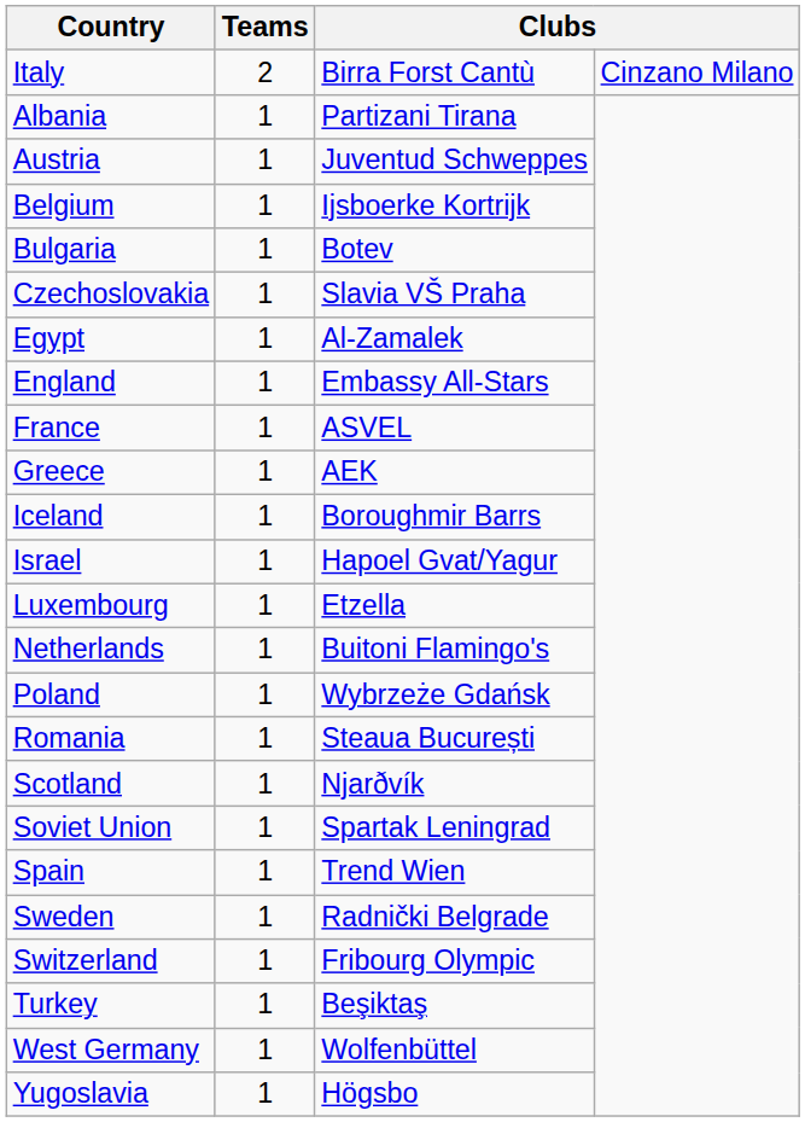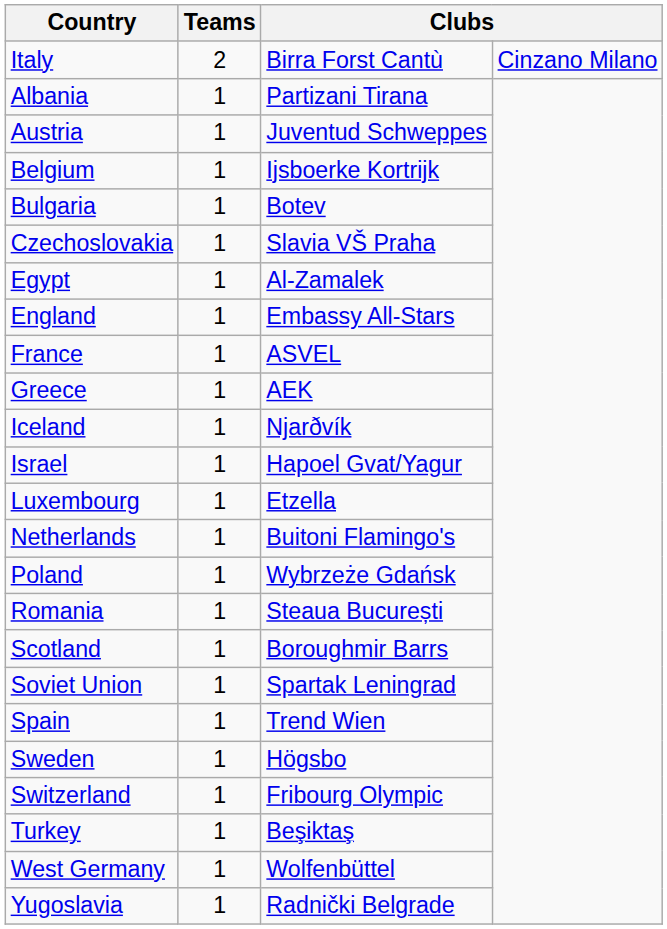 <table class="wikitable" style="margin-left:0.5em;">
 <tr>
 <th>Country</th>
 <th>Teams</th>
 <th colspan=5>Clubs</th>
 </tr>
 <tr>
 <td> <a href='#'>Italy</a></td>
 <td align=center>2</td>
 <td><a href='#'>Birra Forst Cantù</a></td>
 <td><a href='#'>Cinzano Milano</a></td>
 </tr>
 <tr>
 <td> <a href='#'>Albania</a></td>
 <td align=center>1</td>
 <td><a href='#'>Partizani Tirana</a></td>
 </tr>
 <tr>
 <td> <a href='#'>Austria</a></td>
 <td align=center>1</td>
 <td><a href='#'>Juventud Schweppes</a></td>
 </tr>
 <tr>
 <td> <a href='#'>Belgium</a></td>
 <td align=center>1</td>
 <td><a href='#'>Ijsboerke Kortrijk</a></td>
 </tr>
 <tr>
 <td> <a href='#'>Bulgaria</a></td>
 <td align=center>1</td>
 <td><a href='#'>Botev</a></td>
 </tr>
 <tr>
 <td> <a href='#'>Czechoslovakia</a></td>
 <td align=center>1</td>
 <td><a href='#'>Slavia VŠ Praha</a></td>
 </tr>
 <tr>
 <td> <a href='#'>Egypt</a></td>
 <td align=center>1</td>
 <td><a href='#'>Al-Zamalek</a></td>
 </tr>
 <tr>
 <td> <a href='#'>England</a></td>
 <td align=center>1</td>
 <td><a href='#'>Embassy All-Stars</a></td>
 </tr>
 <tr>
 <td> <a href='#'>France</a></td>
 <td align=center>1</td>
 <td><a href='#'>ASVEL</a></td>
 </tr>
 <tr>
 <td> <a href='#'>Greece</a></td>
 <td align=center>1</td>
 <td><a href='#'>AEK</a></td>
 </tr>
 <tr>
 <td> <a href='#'>Iceland</a></td>
 <td align=center>1</td>
-<td><a href='#'>Boroughmir Barrs</a></td>
+<td><a href='#'>Njarðvík</a></td>
 </tr>
 <tr>
 <td> <a href='#'>Israel</a></td>
 <td align=center>1</td>
 <td><a href='#'>Hapoel Gvat/Yagur</a></td>
 </tr>
 <tr>
 <td> <a href='#'>Luxembourg</a></td>
 <td align=center>1</td>
 <td><a href='#'>Etzella</a></td>
 </tr>
 <tr>
 <td> <a href='#'>Netherlands</a></td>
 <td align=center>1</td>
 <td><a href='#'>Buitoni Flamingo's</a></td>
 </tr>
 <tr>
 <td> <a href='#'>Poland</a></td>
 <td align=center>1</td>
 <td><a href='#'>Wybrzeże Gdańsk</a></td>
 </tr>
 <tr>
 <td> <a href='#'>Romania</a></td>
 <td align=center>1</td>
 <td><a href='#'>Steaua București</a></td>
 </tr>
 <tr>
 <td> <a href='#'>Scotland</a></td>
 <td align=center>1</td>
-<td><a href='#'>Njarðvík</a></td>
+<td><a href='#'>Boroughmir Barrs</a></td>
 </tr>
 <tr>
 <td> <a href='#'>Soviet Union</a></td>
 <td align=center>1</td>
 <td><a href='#'>Spartak Leningrad</a></td>
 </tr>
 <tr>
 <td> <a href='#'>Spain</a></td>
 <td align=center>1</td>
 <td><a href='#'>Trend Wien</a></td>
 </tr>
 <tr>
 <td> <a href='#'>Sweden</a></td>
 <td align=center>1</td>
-<td><a href='#'>Radnički Belgrade</a></td>
+<td><a href='#'>Högsbo</a></td>
 </tr>
 <tr>
 <td> <a href='#'>Switzerland</a></td>
 <td align=center>1</td>
 <td><a href='#'>Fribourg Olympic</a></td>
 </tr>
 <tr>
 <td> <a href='#'>Turkey</a></td>
 <td align=center>1</td>
 <td><a href='#'>Beşiktaş</a></td>
 </tr>
 <tr>
 <td> <a href='#'>West Germany</a></td>
 <td align=center>1</td>
 <td><a href='#'>Wolfenbüttel</a></td>
 </tr>
 <tr>
 <td> <a href='#'>Yugoslavia</a></td>
 <td align=center>1</td>
-<td><a href='#'>Högsbo</a></td>
+<td><a href='#'>Radnički Belgrade</a></td>
 </tr>
 </table>
